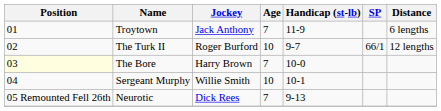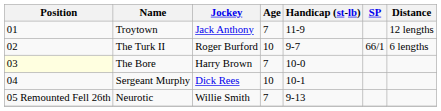 <table class="wikitable sortable">
 <tr>
 <th data-sort-type="number">Position</th>
 <th>Name</th>
 <th><a href='#'>Jockey</a></th>
 <th data-sort-type="number">Age</th>
 <th>Handicap (<a href='#'>st</a>-<a href='#'>lb</a>)</th>
 <th><a href='#'>SP</a></th>
 <th>Distance</th>
 </tr>
 <tr>
 <td>01</td>
 <td>Troytown</td>
 <td><a href='#'>Jack Anthony</a></td>
 <td>7</td>
 <td>11-9</td>
 <td></td>
-<td>6 lengths</td>
+<td>12 lengths</td>
 </tr>
 <tr>
 <td>02</td>
 <td>The Turk II</td>
 <td>Roger Burford</td>
 <td>10</td>
 <td>9-7</td>
 <td>66/1</td>
-<td>12 lengths</td>
+<td>6 lengths</td>
 </tr>
 <tr>
 <td style="background: lightyellow;">03</td>
 <td>The Bore</td>
 <td>Harry Brown</td>
 <td>7</td>
 <td>10-0</td>
 <td></td>
 <td></td>
 </tr>
 <tr>
 <td>04</td>
 <td>Sergeant Murphy</td>
-<td>Willie Smith</td>
+<td><a href='#'>Dick Rees</a></td>
 <td>10</td>
 <td>10-1</td>
 <td></td>
 <td></td>
 </tr>
 <tr>
 <td>05 Remounted Fell 26th</td>
 <td>Neurotic</td>
-<td><a href='#'>Dick Rees</a></td>
+<td>Willie Smith</td>
 <td>7</td>
 <td>9-13</td>
 <td></td>
 <td></td>
 </tr>
 <tr>
 </tr>
 </table>
